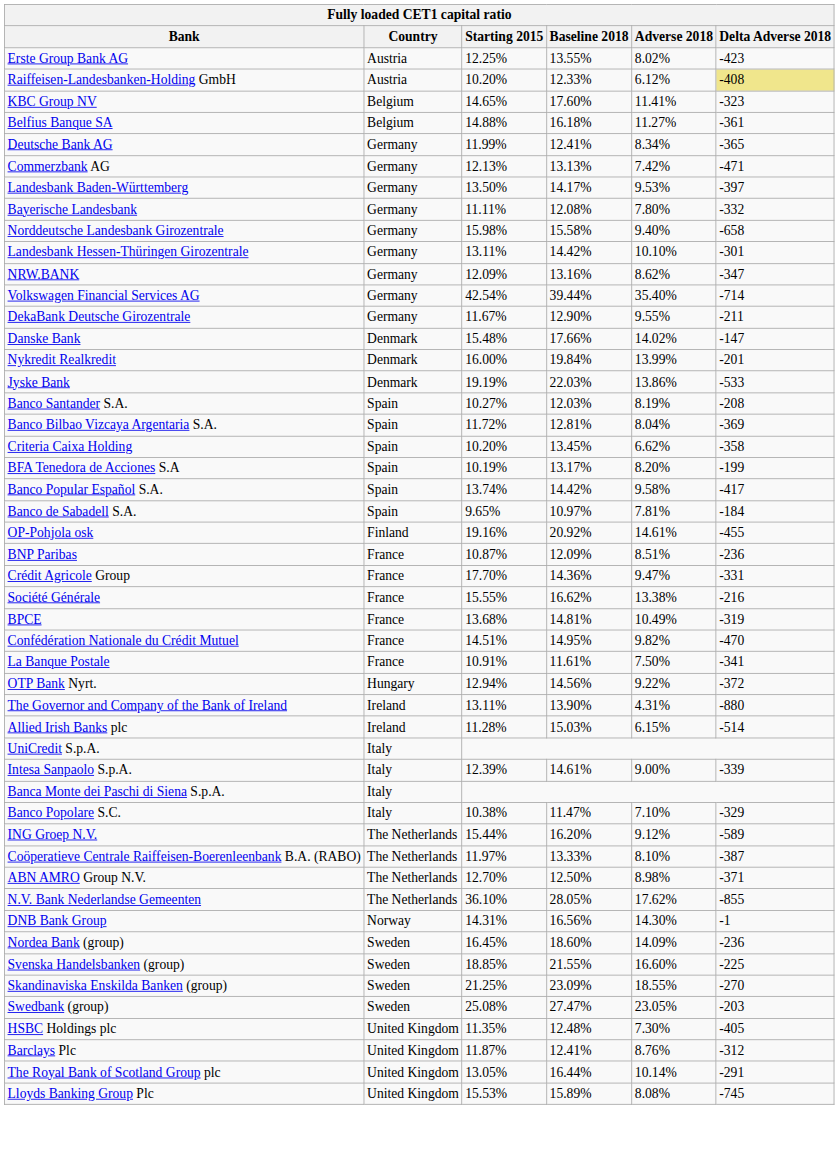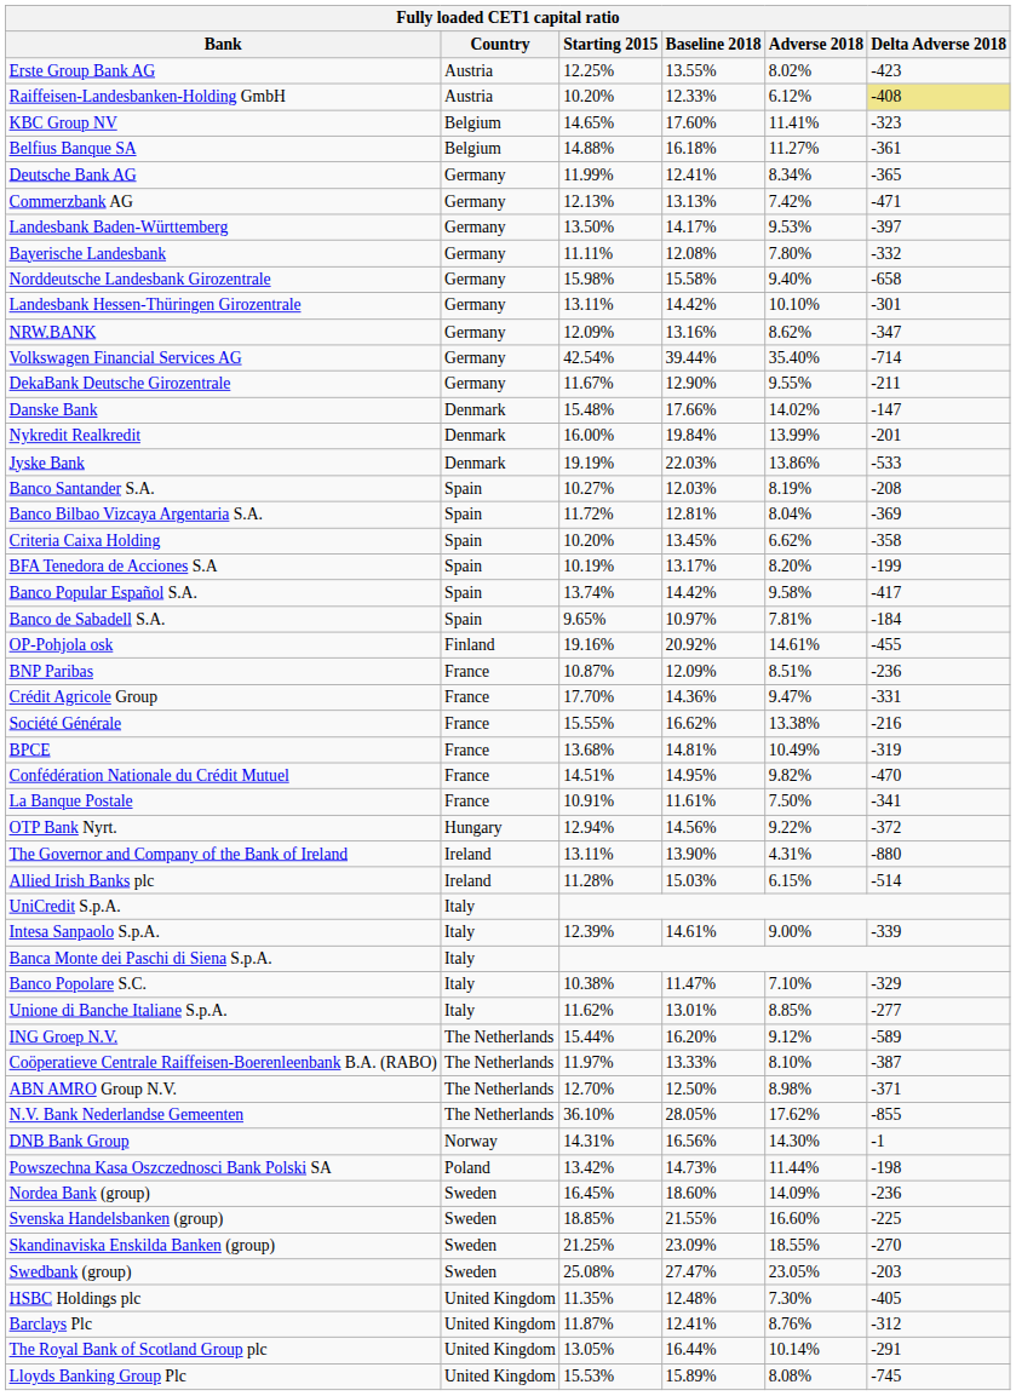 <table class="wikitable sortable" style="text-align: left" id="banks">
 <tr>
 <th colspan="6" style="text-align: center;">Fully loaded CET1 capital ratio</th>
 </tr>
 <tr>
 <th>Bank</th>
 <th>Country</th>
 <th>Starting 2015</th>
 <th>Baseline 2018</th>
 <th>Adverse 2018</th>
 <th>Delta Adverse 2018</th>
 </tr>
 <tr>
 <td><a href='#'>Erste Group Bank AG</a></td>
 <td>Austria</td>
 <td>12.25%</td>
 <td>13.55%</td>
 <td>8.02%</td>
 <td>-423</td>
 </tr>
 <tr>
 <td><a href='#'>Raiffeisen-Landesbanken-Holding</a> GmbH</td>
 <td>Austria</td>
 <td>10.20%</td>
 <td>12.33%</td>
 <td>6.12%</td>
 <td style="background: khaki;">-408</td>
 </tr>
 <tr>
 <td><a href='#'>KBC Group NV</a></td>
 <td>Belgium</td>
 <td>14.65%</td>
 <td>17.60%</td>
 <td>11.41%</td>
 <td>-323</td>
 </tr>
 <tr>
 <td><a href='#'>Belfius Banque SA</a></td>
 <td>Belgium</td>
 <td>14.88%</td>
 <td>16.18%</td>
 <td>11.27%</td>
 <td>-361</td>
 </tr>
 <tr>
 <td><a href='#'>Deutsche Bank AG</a></td>
 <td>Germany</td>
 <td>11.99%</td>
 <td>12.41%</td>
 <td>8.34%</td>
 <td>-365</td>
 </tr>
 <tr>
 <td><a href='#'>Commerzbank</a> AG</td>
 <td>Germany</td>
 <td>12.13%</td>
 <td>13.13%</td>
 <td>7.42%</td>
 <td>-471</td>
 </tr>
 <tr>
 <td><a href='#'>Landesbank Baden-Württemberg</a></td>
 <td>Germany</td>
 <td>13.50%</td>
 <td>14.17%</td>
 <td>9.53%</td>
 <td>-397</td>
 </tr>
 <tr>
 <td><a href='#'>Bayerische Landesbank</a></td>
 <td>Germany</td>
 <td>11.11%</td>
 <td>12.08%</td>
 <td>7.80%</td>
 <td>-332</td>
 </tr>
 <tr>
 <td><a href='#'>Norddeutsche Landesbank Girozentrale</a></td>
 <td>Germany</td>
 <td>15.98%</td>
 <td>15.58%</td>
 <td>9.40%</td>
 <td>-658</td>
 </tr>
 <tr>
 <td><a href='#'>Landesbank Hessen-Thüringen Girozentrale</a></td>
 <td>Germany</td>
 <td>13.11%</td>
 <td>14.42%</td>
 <td>10.10%</td>
 <td>-301</td>
 </tr>
 <tr>
 <td><a href='#'>NRW.BANK</a></td>
 <td>Germany</td>
 <td>12.09%</td>
 <td>13.16%</td>
 <td>8.62%</td>
 <td>-347</td>
 </tr>
 <tr>
 <td><a href='#'>Volkswagen Financial Services AG</a></td>
 <td>Germany</td>
 <td>42.54%</td>
 <td>39.44%</td>
 <td>35.40%</td>
 <td>-714</td>
 </tr>
 <tr>
 <td><a href='#'>DekaBank Deutsche Girozentrale</a></td>
 <td>Germany</td>
 <td>11.67%</td>
 <td>12.90%</td>
 <td>9.55%</td>
 <td>-211</td>
 </tr>
 <tr>
 <td><a href='#'>Danske Bank</a></td>
 <td>Denmark</td>
 <td>15.48%</td>
 <td>17.66%</td>
 <td>14.02%</td>
 <td>-147</td>
 </tr>
 <tr>
 <td><a href='#'>Nykredit Realkredit</a></td>
 <td>Denmark</td>
 <td>16.00%</td>
 <td>19.84%</td>
 <td>13.99%</td>
 <td>-201</td>
 </tr>
 <tr>
 <td><a href='#'>Jyske Bank</a></td>
 <td>Denmark</td>
 <td>19.19%</td>
 <td>22.03%</td>
 <td>13.86%</td>
 <td>-533</td>
 </tr>
 <tr>
 <td><a href='#'>Banco Santander</a> S.A.</td>
 <td>Spain</td>
 <td>10.27%</td>
 <td>12.03%</td>
 <td>8.19%</td>
 <td>-208</td>
 </tr>
 <tr>
 <td><a href='#'>Banco Bilbao Vizcaya Argentaria</a> S.A.</td>
 <td>Spain</td>
 <td>11.72%</td>
 <td>12.81%</td>
 <td>8.04%</td>
 <td>-369</td>
 </tr>
 <tr>
 <td><a href='#'>Criteria Caixa Holding</a></td>
 <td>Spain</td>
 <td>10.20%</td>
 <td>13.45%</td>
 <td>6.62%</td>
 <td>-358</td>
 </tr>
 <tr>
 <td><a href='#'>BFA Tenedora de Acciones</a> S.A</td>
 <td>Spain</td>
 <td>10.19%</td>
 <td>13.17%</td>
 <td>8.20%</td>
 <td>-199</td>
 </tr>
 <tr>
 <td><a href='#'>Banco Popular Español</a> S.A.</td>
 <td>Spain</td>
 <td>13.74%</td>
 <td>14.42%</td>
 <td>9.58%</td>
 <td>-417</td>
 </tr>
 <tr>
 <td><a href='#'>Banco de Sabadell</a> S.A.</td>
 <td>Spain</td>
 <td>9.65%</td>
 <td>10.97%</td>
 <td>7.81%</td>
 <td>-184</td>
 </tr>
 <tr>
 <td><a href='#'>OP-Pohjola osk</a></td>
 <td>Finland</td>
 <td>19.16%</td>
 <td>20.92%</td>
 <td>14.61%</td>
 <td>-455</td>
 </tr>
 <tr>
 <td><a href='#'>BNP Paribas</a></td>
 <td>France</td>
 <td>10.87%</td>
 <td>12.09%</td>
 <td>8.51%</td>
 <td>-236</td>
 </tr>
 <tr>
 <td><a href='#'>Crédit Agricole</a> Group</td>
 <td>France</td>
 <td>17.70%</td>
 <td>14.36%</td>
 <td>9.47%</td>
 <td>-331</td>
 </tr>
 <tr>
 <td><a href='#'>Société Générale</a></td>
 <td>France</td>
 <td>15.55%</td>
 <td>16.62%</td>
 <td>13.38%</td>
 <td>-216</td>
 </tr>
 <tr>
 <td><a href='#'>BPCE</a></td>
 <td>France</td>
 <td>13.68%</td>
 <td>14.81%</td>
 <td>10.49%</td>
 <td>-319</td>
 </tr>
 <tr>
 <td><a href='#'>Confédération Nationale du Crédit Mutuel</a></td>
 <td>France</td>
 <td>14.51%</td>
 <td>14.95%</td>
 <td>9.82%</td>
 <td>-470</td>
 </tr>
 <tr>
 <td><a href='#'>La Banque Postale</a></td>
 <td>France</td>
 <td>10.91%</td>
 <td>11.61%</td>
 <td>7.50%</td>
 <td>-341</td>
 </tr>
 <tr>
 <td><a href='#'>OTP Bank</a> Nyrt.</td>
 <td>Hungary</td>
 <td>12.94%</td>
 <td>14.56%</td>
 <td>9.22%</td>
 <td>-372</td>
 </tr>
 <tr>
 <td><a href='#'>The Governor and Company of the Bank of Ireland</a></td>
 <td>Ireland</td>
 <td>13.11%</td>
 <td>13.90%</td>
 <td>4.31%</td>
 <td>-880</td>
 </tr>
 <tr>
 <td><a href='#'>Allied Irish Banks</a> plc</td>
 <td>Ireland</td>
 <td>11.28%</td>
 <td>15.03%</td>
 <td>6.15%</td>
 <td>-514</td>
 </tr>
 <tr>
 <td><a href='#'>UniCredit</a> S.p.A.</td>
 <td>Italy</td>
 </tr>
 <tr>
 <td><a href='#'>Intesa Sanpaolo</a> S.p.A.</td>
 <td>Italy</td>
 <td>12.39%</td>
 <td>14.61%</td>
 <td>9.00%</td>
 <td>-339</td>
 </tr>
 <tr>
 <td><a href='#'>Banca Monte dei Paschi di Siena</a> S.p.A.</td>
 <td>Italy</td>
 </tr>
 <tr>
 <td><a href='#'>Banco Popolare</a> S.C.</td>
 <td>Italy</td>
 <td>10.38%</td>
 <td>11.47%</td>
 <td>7.10%</td>
 <td>-329</td>
 </tr>
 <tr>
+<td><a href='#'>Unione di Banche Italiane</a> S.p.A.</td>
+<td>Italy</td>
+<td>11.62%</td>
+<td>13.01%</td>
+<td>8.85%</td>
+<td>-277</td>
+</tr>
+<tr>
 <td><a href='#'>ING Groep N.V.</a></td>
 <td>The Netherlands</td>
 <td>15.44%</td>
 <td>16.20%</td>
 <td>9.12%</td>
 <td>-589</td>
 </tr>
 <tr>
 <td><a href='#'>Coöperatieve Centrale Raiffeisen-Boerenleenbank</a> B.A. (RABO)</td>
 <td>The Netherlands</td>
 <td>11.97%</td>
 <td>13.33%</td>
 <td>8.10%</td>
 <td>-387</td>
 </tr>
 <tr>
 <td><a href='#'>ABN AMRO</a> Group N.V.</td>
 <td>The Netherlands</td>
 <td>12.70%</td>
 <td>12.50%</td>
 <td>8.98%</td>
 <td>-371</td>
 </tr>
 <tr>
 <td><a href='#'>N.V. Bank Nederlandse Gemeenten</a></td>
 <td>The Netherlands</td>
 <td>36.10%</td>
 <td>28.05%</td>
 <td>17.62%</td>
 <td>-855</td>
 </tr>
 <tr>
 <td><a href='#'>DNB Bank Group</a></td>
 <td>Norway</td>
 <td>14.31%</td>
 <td>16.56%</td>
 <td>14.30%</td>
 <td>-1</td>
+</tr>
+<tr>
+<td><a href='#'>Powszechna Kasa Oszczednosci Bank Polski</a> SA</td>
+<td>Poland</td>
+<td>13.42%</td>
+<td>14.73%</td>
+<td>11.44%</td>
+<td>-198</td>
 </tr>
 <tr>
 <td><a href='#'>Nordea Bank</a> (group)</td>
 <td>Sweden</td>
 <td>16.45%</td>
 <td>18.60%</td>
 <td>14.09%</td>
 <td>-236</td>
 </tr>
 <tr>
 <td><a href='#'>Svenska Handelsbanken</a> (group)</td>
 <td>Sweden</td>
 <td>18.85%</td>
 <td>21.55%</td>
 <td>16.60%</td>
 <td>-225</td>
 </tr>
 <tr>
 <td><a href='#'>Skandinaviska Enskilda Banken</a> (group)</td>
 <td>Sweden</td>
 <td>21.25%</td>
 <td>23.09%</td>
 <td>18.55%</td>
 <td>-270</td>
 </tr>
 <tr>
 <td><a href='#'>Swedbank</a> (group)</td>
 <td>Sweden</td>
 <td>25.08%</td>
 <td>27.47%</td>
 <td>23.05%</td>
 <td>-203</td>
 </tr>
 <tr>
 <td><a href='#'>HSBC</a> Holdings plc</td>
 <td>United Kingdom</td>
 <td>11.35%</td>
 <td>12.48%</td>
 <td>7.30%</td>
 <td>-405</td>
 </tr>
 <tr>
 <td><a href='#'>Barclays</a> Plc</td>
 <td>United Kingdom</td>
 <td>11.87%</td>
 <td>12.41%</td>
 <td>8.76%</td>
 <td>-312</td>
 </tr>
 <tr>
 <td><a href='#'>The Royal Bank of Scotland Group</a> plc</td>
 <td>United Kingdom</td>
 <td>13.05%</td>
 <td>16.44%</td>
 <td>10.14%</td>
 <td>-291</td>
 </tr>
 <tr>
 <td><a href='#'>Lloyds Banking Group</a> Plc</td>
 <td>United Kingdom</td>
 <td>15.53%</td>
 <td>15.89%</td>
 <td>8.08%</td>
 <td>-745</td>
 </tr>
 </table>
